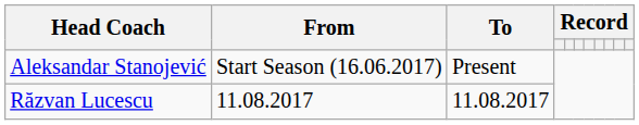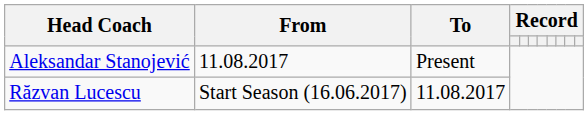 <table class="wikitable" style="text-align: left">
 <tr>
 <th rowspan=2>Head Coach</th>
 <th rowspan=2>From</th>
 <th rowspan=2>To</th>
 <th colspan=8>Record</th>
 </tr>
 <tr>
 <th></th>
 <th></th>
 <th></th>
 <th></th>
 <th></th>
 <th></th>
 <th></th>
 <th></th>
 </tr>
 <tr>
 <td> <a href='#'>Aleksandar Stanojević</a></td>
-<td>Start Season (16.06.2017)</td>
+<td>11.08.2017</td>
 <td>Present<br></td>
 </tr>
 <tr>
 <td> <a href='#'>Răzvan Lucescu</a></td>
-<td>11.08.2017</td>
+<td>Start Season (16.06.2017)</td>
 <td>11.08.2017<br></td>
 </tr>
 </table>
